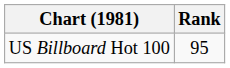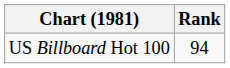 <table class="wikitable">
 <tr>
 <th>Chart (1981)</th>
 <th>Rank</th>
 </tr>
 <tr>
 <td>US <em>Billboard</em> Hot 100</td>
-<td style="text-align:center;">95</td>
+<td style="text-align:center;">94</td>
 </tr>
 </table>
